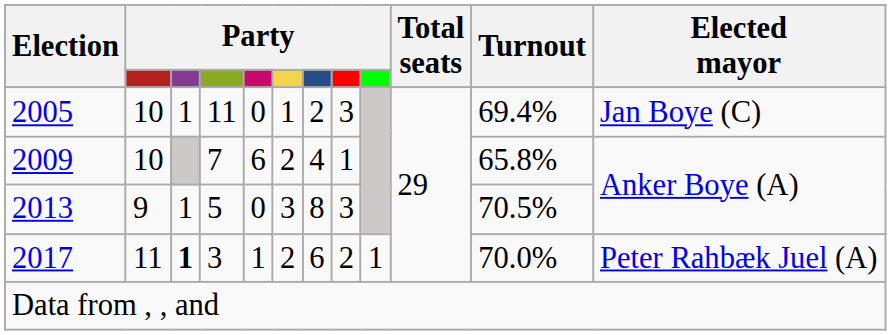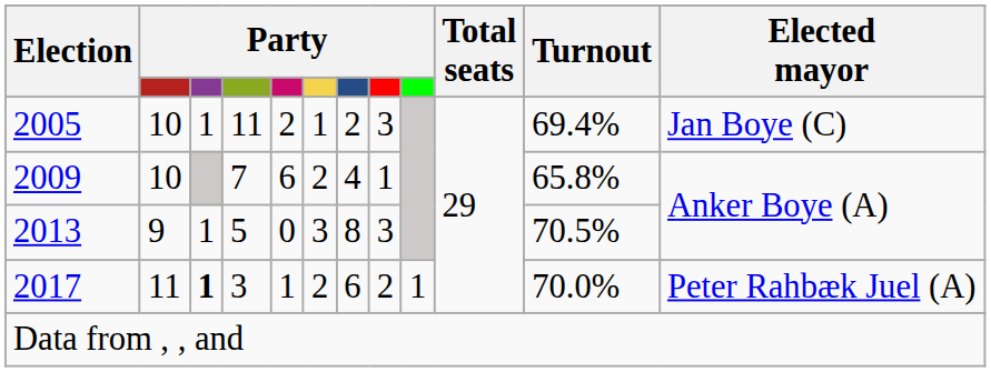 <table class="wikitable">
 <tr>
 <th rowspan="2">Election</th>
 <th colspan="8">Party</th>
 <th rowspan="2">Total<br>seats</th>
 <th rowspan="2">Turnout</th>
 <th rowspan="2">Elected<br>mayor</th>
 </tr>
 <tr>
 <td style="background:#B5211D;"><strong><a href='#'></a></strong></td>
 <td style="background:#843A93;"><strong><a href='#'></a></strong></td>
 <td style="background:#89A920;"><strong><a href='#'></a></strong></td>
 <td style="background:#C9096C;"><strong><a href='#'></a></strong></td>
 <td style="background:#F4D44D;"><strong><a href='#'></a></strong></td>
 <td style="background:#254C85;"><strong><a href='#'></a></strong></td>
 <td style="background:#FF0000;"><strong><a href='#'></a></strong></td>
 <td style="background:#00FF00;"><strong><a href='#'></a></strong></td>
 </tr>
 <tr>
 <td><a href='#'>2005</a></td>
 <td>10</td>
 <td>1</td>
 <td>11</td>
-<td>0</td>
+<td>2</td>
 <td>1</td>
 <td>2</td>
 <td>3</td>
 <td style="background:#CDC9C9;" rowspan="3"></td>
 <td rowspan="4">29</td>
 <td>69.4%</td>
 <td><a href='#'>Jan Boye</a> (C)</td>
 </tr>
 <tr>
 <td><a href='#'>2009</a></td>
 <td>10</td>
 <td style="background:#CDC9C9;"></td>
 <td>7</td>
 <td>6</td>
 <td>2</td>
 <td>4</td>
 <td>1</td>
 <td>65.8%</td>
 <td rowspan="2"><a href='#'>Anker Boye</a> (A)</td>
 </tr>
 <tr>
 <td><a href='#'>2013</a></td>
 <td>9</td>
 <td>1</td>
 <td>5</td>
 <td>0</td>
 <td>3</td>
 <td>8</td>
 <td>3</td>
 <td>70.5%</td>
 </tr>
 <tr>
 <td><a href='#'>2017</a></td>
 <td>11</td>
 <td><strong>1</strong></td>
 <td>3</td>
 <td>1</td>
 <td>2</td>
 <td>6</td>
 <td>2</td>
 <td>1</td>
 <td>70.0%</td>
 <td><a href='#'>Peter Rahbæk Juel</a> (A)</td>
 </tr>
 <tr>
 <td colspan="14">Data from , ,  and </td>
 </tr>
 </table>
